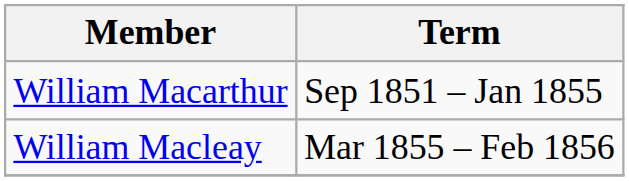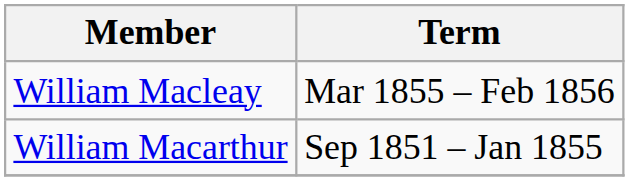 <table class="wikitable">
 <tr>
 <th>Member</th>
 <th>Term</th>
 </tr>
 <tr>
+<td><a href='#'>William Macleay</a></td>
+<td>Mar 1855 – Feb 1856</td>
+</tr>
+<tr>
 <td><a href='#'>William Macarthur</a></td>
 <td>Sep 1851 – Jan 1855</td>
 </tr>
 <tr>
-<td><a href='#'>William Macleay</a></td>
-<td>Mar 1855 – Feb 1856</td>
-</tr>
-<tr>
 </tr>
 </table>
